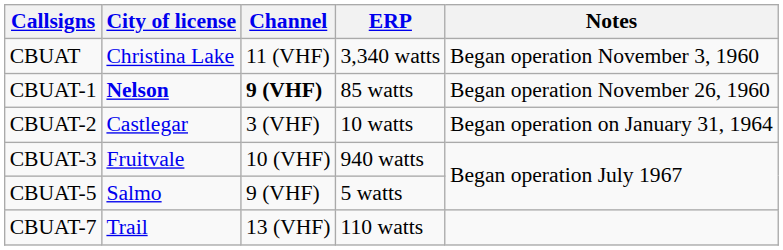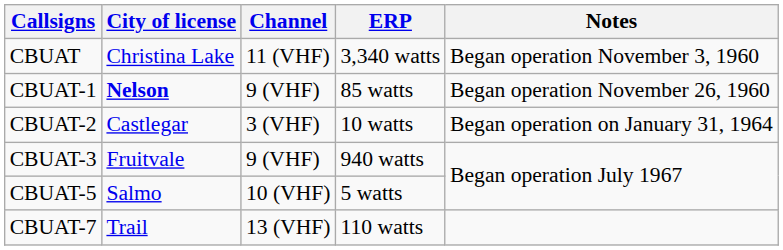 <table class="wikitable sortable">
 <tr>
 <th><a href='#'>Callsigns</a></th>
 <th><a href='#'>City of license</a></th>
 <th><a href='#'>Channel</a></th>
 <th><a href='#'>ERP</a></th>
 <th>Notes</th>
 </tr>
 <tr>
 <td>CBUAT</td>
 <td><a href='#'>Christina Lake</a></td>
 <td>11 (VHF)</td>
 <td>3,340 watts</td>
 <td>Began operation November 3, 1960</td>
 </tr>
 <tr>
 <td>CBUAT-1</td>
 <td><strong><a href='#'>Nelson</a></strong></td>
-<td><strong>9 (VHF)</strong></td>
+<td>9 (VHF)</td>
 <td>85 watts</td>
 <td>Began operation November 26, 1960</td>
 </tr>
 <tr>
 <td>CBUAT-2</td>
 <td><a href='#'>Castlegar</a></td>
 <td>3 (VHF)</td>
 <td>10 watts</td>
 <td>Began operation on January 31, 1964</td>
 </tr>
 <tr>
 <td>CBUAT-3</td>
 <td><a href='#'>Fruitvale</a></td>
-<td>10 (VHF)</td>
+<td>9 (VHF)</td>
 <td>940 watts</td>
 <td rowspan=2>Began operation July 1967</td>
 </tr>
 <tr>
 <td>CBUAT-5</td>
 <td><a href='#'>Salmo</a></td>
-<td>9 (VHF)</td>
+<td>10 (VHF)</td>
 <td>5 watts</td>
 </tr>
 <tr>
 <td>CBUAT-7</td>
 <td><a href='#'>Trail</a></td>
 <td>13 (VHF)</td>
 <td>110 watts</td>
 <td></td>
 </tr>
 </table>
